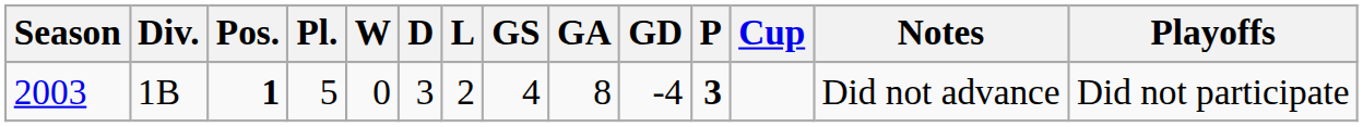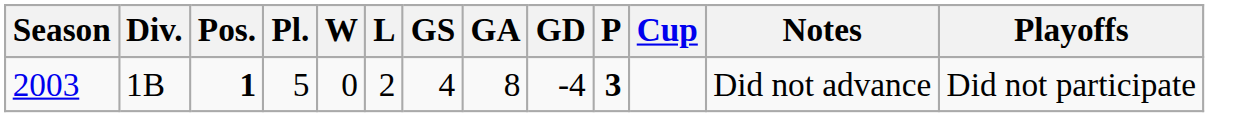 <table class="wikitable">
 <tr style="background:#efefef;">
 <th>Season</th>
 <th>Div.</th>
 <th>Pos.</th>
 <th>Pl.</th>
 <th>W</th>
-<th>D</th>
 <th>L</th>
 <th>GS</th>
 <th>GA</th>
 <th>GD</th>
 <th>P</th>
 <th><a href='#'>Cup</a></th>
 <th>Notes</th>
 <th>Playoffs</th>
 </tr>
 <tr>
 <td><a href='#'>2003</a></td>
 <td>1B</td>
 <td align=right><strong>1</strong></td>
 <td align=right>5</td>
 <td align=right>0</td>
-<td align=right>3</td>
 <td align=right>2</td>
 <td align=right>4</td>
 <td align=right>8</td>
 <td align=right>-4</td>
 <td align=right><strong>3</strong></td>
 <td></td>
 <td>Did not advance</td>
 <td>Did not participate</td>
 </tr>
 </table>
